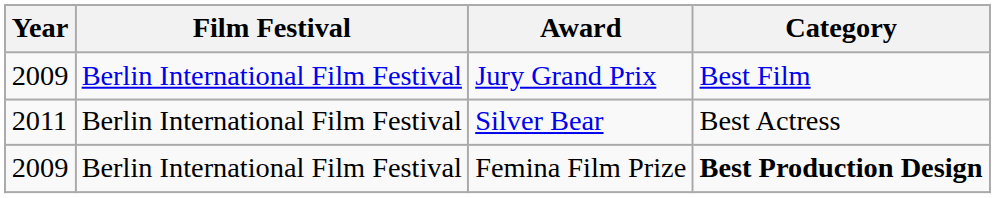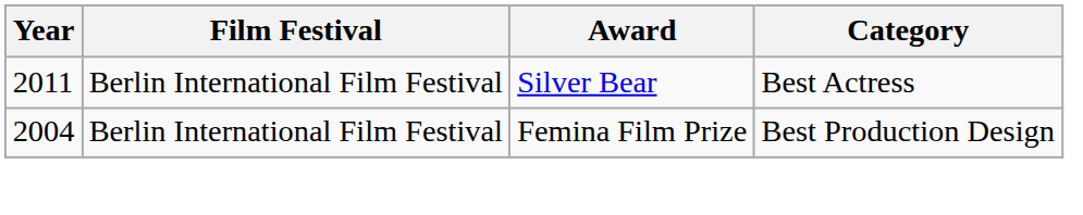 <table class="wikitable" style="font-size:90%;">
 <tr>
 <th>Year</th>
 <th>Film Festival</th>
 <th>Award</th>
 <th>Category</th>
 </tr>
 <tr>
-<td>2009</td>
-<td><a href='#'>Berlin International Film Festival</a></td>
-<td><a href='#'>Jury Grand Prix</a></td>
-<td><a href='#'>Best Film</a></td>
-</tr>
-<tr>
 <td>2011</td>
 <td>Berlin International Film Festival</td>
 <td><a href='#'>Silver Bear</a></td>
 <td>Best Actress</td>
 </tr>
 <tr>
-<td>2009</td>
+<td>2004</td>
 <td>Berlin International Film Festival</td>
 <td>Femina Film Prize</td>
-<td><strong>Best Production Design</strong></td>
+<td>Best Production Design</td>
 </tr>
 </table>
